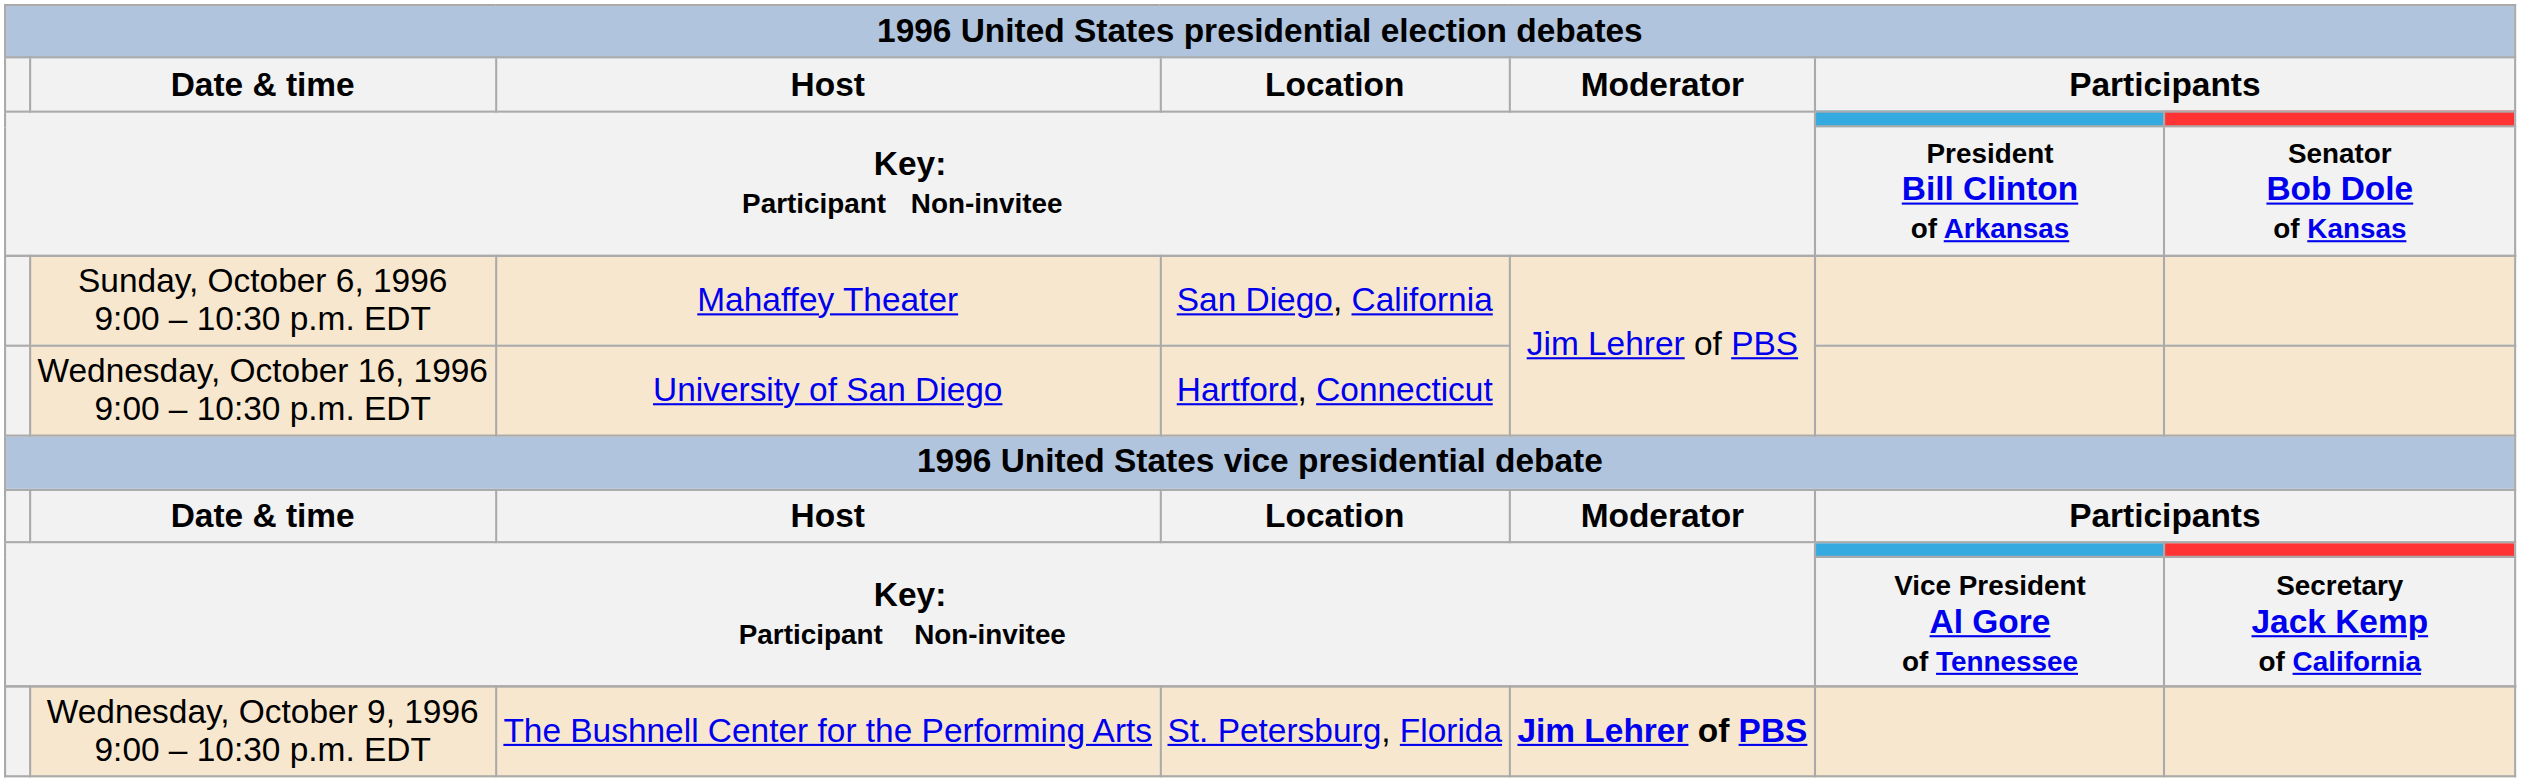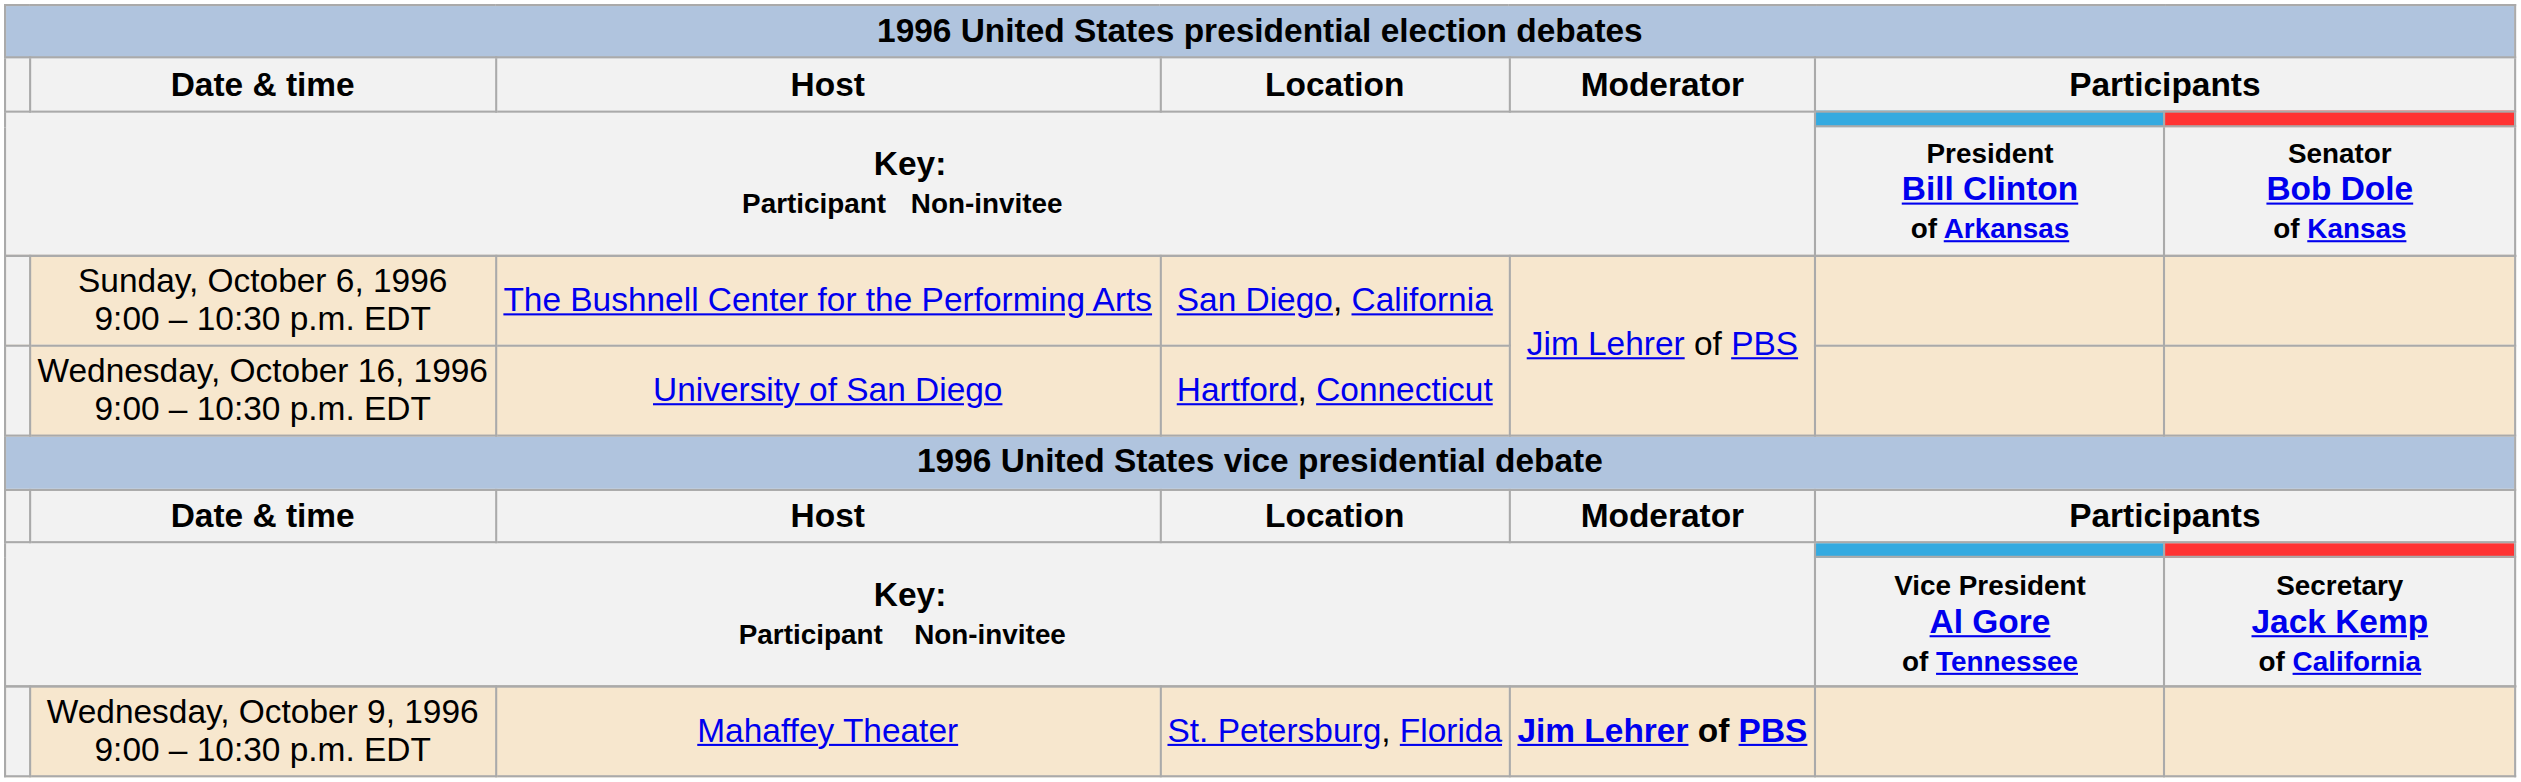 <table class="wikitable">
 <tr>
 <th colspan="17" style="background:#B0C4DE">1996 United States presidential election debates</th>
 </tr>
 <tr>
 <th style="white-space:nowrap;"> </th>
 <th>Date & time</th>
 <th>Host</th>
 <th>Location</th>
 <th>Moderator</th>
 <th colspan="11" scope="col">Participants</th>
 </tr>
 <tr>
 <th colspan="5" rowspan="2">Key:<br> <small>Participant  </small>  <small>Non-invitee  </small></th>
 <th scope="col" style="width:10em; background: #34AAE0;"><small><a href='#'></a></small></th>
 <th scope="col" style="width:10em; background: #FF3333;"><small><a href='#'></a></small></th>
 </tr>
 <tr>
 <th><small>President</small><br><a href='#'>Bill Clinton</a><br><small>of <a href='#'>Arkansas</a></small></th>
 <th><small>Senator</small><br><a href='#'>Bob Dole</a><br><small>of <a href='#'>Kansas</a></small></th>
 </tr>
 <tr>
 </tr>
 <tr bgcolor="#F7E7CE">
 <th></th>
 <td style="white-space:nowrap; text-align:center;">Sunday, October 6, 1996<br>9:00 – 10:30 p.m. EDT</td>
-<td style="white-space:nowrap; text-align:center;"><a href='#'>Mahaffey Theater</a></td>
+<td style="white-space:nowrap; text-align:center;"><a href='#'>The Bushnell Center for the Performing Arts</a></td>
 <td style="text-align:center;"><a href='#'>San Diego</a>, <a href='#'>California</a></td>
 <td rowspan="2" style="white-space:nowrap; text-align:center;"><a href='#'>Jim Lehrer</a> of <a href='#'>PBS</a></td>
 <td></td>
 <td></td>
 </tr>
 <tr bgcolor="#F7E7CE">
 <th></th>
 <td style="text-align:center;">Wednesday, October 16, 1996<br>9:00 – 10:30 p.m. EDT</td>
 <td style="text-align:center;"><a href='#'>University of San Diego</a></td>
 <td style="white-space:nowrap; text-align:center;"><a href='#'>Hartford</a>, <a href='#'>Connecticut</a></td>
 <td></td>
 <td></td>
 </tr>
 <tr>
 <th colspan="16" style="background:#B0C4DE">1996 United States vice presidential debate</th>
 </tr>
 <tr>
 <th style="white-space:nowrap;"> </th>
 <th>Date & time</th>
 <th>Host</th>
 <th>Location</th>
 <th>Moderator</th>
 <th colspan="10" scope="col">Participants</th>
 </tr>
 <tr>
 <th colspan="5" rowspan="2">Key:<br> <small>Participant  </small>   <small>Non-invitee   </small></th>
 <th scope="col" style="width:10em; background: #34AAE0;"><small><a href='#'></a></small></th>
 <th scope="col" style="width:10em; background: #FF3333;"><small><a href='#'></a></small></th>
 </tr>
 <tr>
 <th><small>Vice President</small><br><a href='#'>Al Gore</a><br><small>of <a href='#'>Tennessee</a></small></th>
 <th><small>Secretary</small> <br><a href='#'>Jack Kemp</a><br><small>of <a href='#'>California</a></small></th>
 </tr>
 <tr>
 </tr>
 <tr bgcolor="#F7E7CE">
 <th></th>
 <td style="white-space:nowrap; text-align:center;">Wednesday, October 9, 1996<br>9:00 – 10:30 p.m. EDT</td>
-<td style="white-space:nowrap; text-align:center;"><a href='#'>The Bushnell Center for the Performing Arts</a></td>
+<td style="white-space:nowrap; text-align:center;"><a href='#'>Mahaffey Theater</a></td>
 <td style="white-space:nowrap; text-align:center;"><a href='#'>St. Petersburg</a>, <a href='#'>Florida</a></td>
 <td style="white-space:nowrap; text-align:center;"><strong><a href='#'>Jim Lehrer</a> of <a href='#'>PBS</a></strong></td>
 <td></td>
 <td></td>
 </tr>
 </table>
